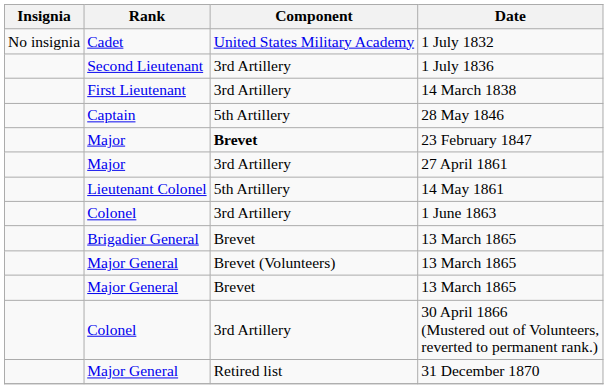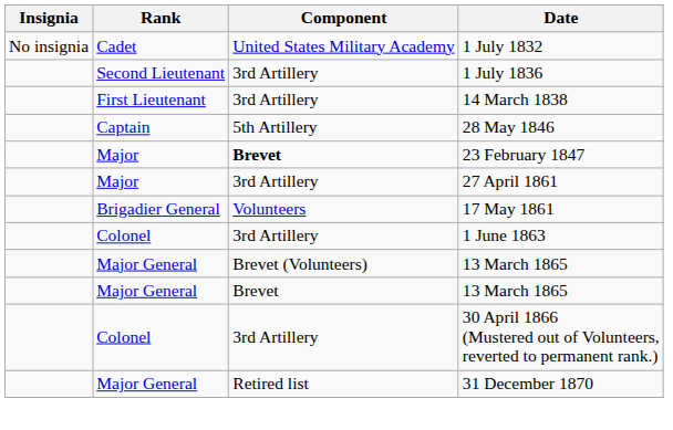 <table class="wikitable">
 <tr>
 <th>Insignia</th>
 <th>Rank</th>
 <th>Component</th>
 <th>Date</th>
 </tr>
 <tr>
 <td>No insignia</td>
 <td><a href='#'>Cadet</a></td>
 <td><a href='#'>United States Military Academy</a></td>
 <td>1 July 1832</td>
 </tr>
 <tr>
 <td></td>
 <td><a href='#'>Second Lieutenant</a></td>
 <td>3rd Artillery</td>
 <td>1 July 1836</td>
 </tr>
 <tr>
 <td></td>
 <td><a href='#'>First Lieutenant</a></td>
 <td>3rd Artillery</td>
 <td>14 March 1838</td>
 </tr>
 <tr>
 <td></td>
 <td><a href='#'>Captain</a></td>
 <td>5th Artillery</td>
 <td>28 May 1846</td>
 </tr>
 <tr>
 <td></td>
 <td><a href='#'>Major</a></td>
 <td><strong>Brevet</strong></td>
 <td>23 February 1847</td>
 </tr>
 <tr>
 <td></td>
 <td><a href='#'>Major</a></td>
 <td>3rd Artillery</td>
 <td>27 April 1861</td>
 </tr>
 <tr>
 <td></td>
-<td><a href='#'>Lieutenant Colonel</a></td>
-<td>5th Artillery</td>
-<td>14 May 1861</td>
+<td><a href='#'>Brigadier General</a></td>
+<td><a href='#'>Volunteers</a></td>
+<td>17 May 1861</td>
 </tr>
 <tr>
 <td></td>
 <td><a href='#'>Colonel</a></td>
 <td>3rd Artillery</td>
 <td>1 June 1863</td>
-</tr>
-<tr>
-<td></td>
-<td><a href='#'>Brigadier General</a></td>
-<td>Brevet</td>
-<td>13 March 1865</td>
 </tr>
 <tr>
 <td></td>
 <td><a href='#'>Major General</a></td>
 <td>Brevet (Volunteers)</td>
 <td>13 March 1865</td>
 </tr>
 <tr>
 <td></td>
 <td><a href='#'>Major General</a></td>
 <td>Brevet</td>
 <td>13 March 1865</td>
 </tr>
 <tr>
 <td></td>
 <td><a href='#'>Colonel</a></td>
 <td>3rd Artillery</td>
 <td>30 April 1866<br>(Mustered out of Volunteers,<br>reverted to permanent rank.)</td>
 </tr>
 <tr>
 <td></td>
 <td><a href='#'>Major General</a></td>
 <td>Retired list</td>
 <td>31 December 1870</td>
 </tr>
 <tr>
 </tr>
 </table>
